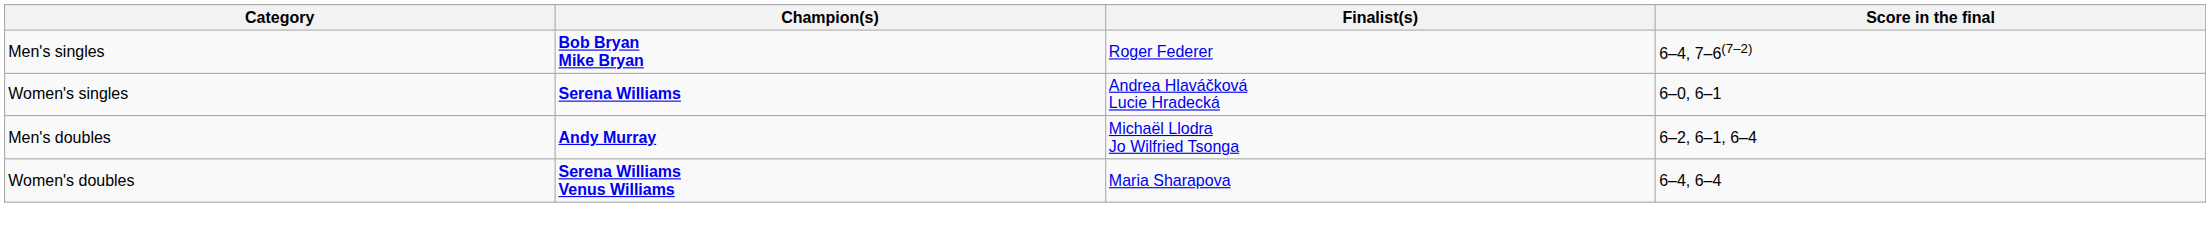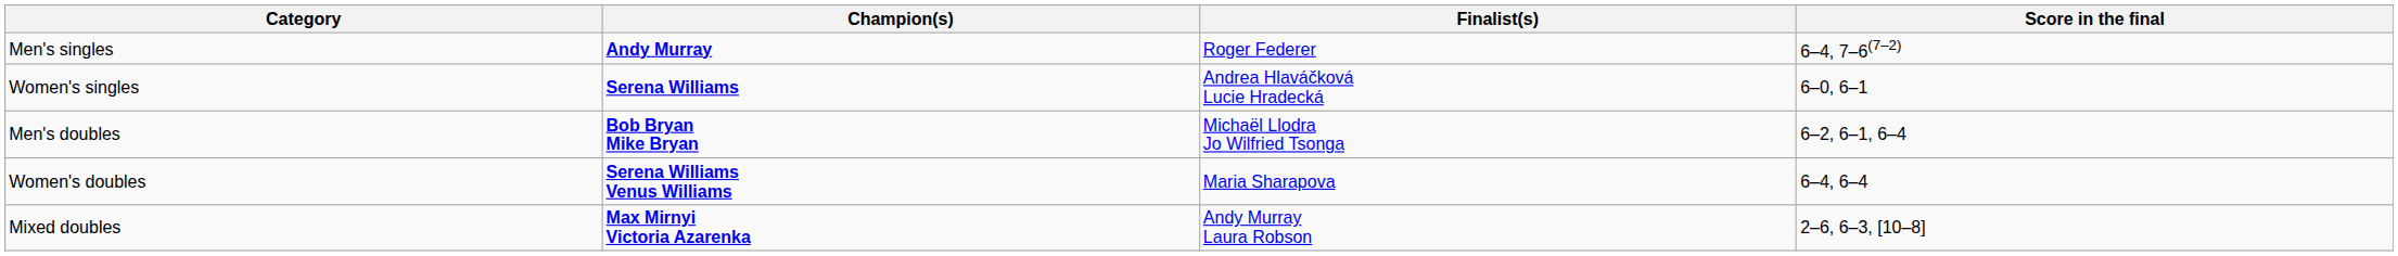 <table class="wikitable" style="font-size:90%;" width=100%>
 <tr>
 <th width=25%>Category</th>
 <th width=25%>Champion(s)</th>
 <th width=25%>Finalist(s)</th>
 <th width=25%>Score in the final</th>
 </tr>
 <tr>
 <td>Men's singles</td>
-<td> <strong><a href='#'>Bob Bryan</a> <br>  <a href='#'>Mike Bryan</a></strong></td>
+<td> <strong><a href='#'>Andy Murray</a></strong></td>
 <td> <a href='#'>Roger Federer</a></td>
 <td>6–4, 7–6<sup>(7–2)</sup></td>
 </tr>
 <tr>
 <td>Women's singles</td>
 <td> <strong><a href='#'>Serena Williams</a></strong></td>
 <td> <a href='#'>Andrea Hlaváčková</a> <br>  <a href='#'>Lucie Hradecká</a></td>
 <td>6–0, 6–1</td>
 </tr>
 <tr>
 <td>Men's doubles</td>
-<td> <strong><a href='#'>Andy Murray</a></strong></td>
+<td> <strong><a href='#'>Bob Bryan</a> <br>  <a href='#'>Mike Bryan</a></strong></td>
 <td> <a href='#'>Michaël Llodra</a> <br>  <a href='#'>Jo Wilfried Tsonga</a></td>
 <td>6–2, 6–1, 6–4</td>
 </tr>
 <tr>
 <td>Women's doubles</td>
 <td> <strong><a href='#'>Serena Williams</a> <br>  <a href='#'>Venus Williams</a></strong></td>
 <td> <a href='#'>Maria Sharapova</a></td>
 <td>6–4, 6–4</td>
 </tr>
+<tr>
+<td>Mixed doubles</td>
+<td> <strong><a href='#'>Max Mirnyi</a> <br>  <a href='#'>Victoria Azarenka</a></strong></td>
+<td> <a href='#'>Andy Murray</a> <br>  <a href='#'>Laura Robson</a></td>
+<td>2–6, 6–3, [10–8]</td>
+</tr>
 </table>
